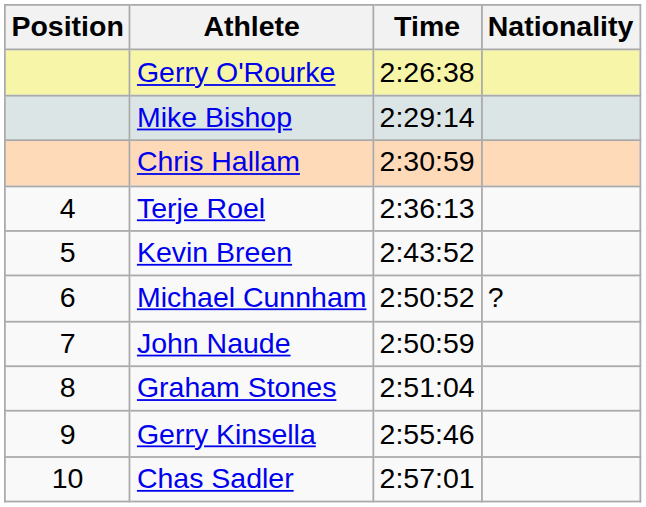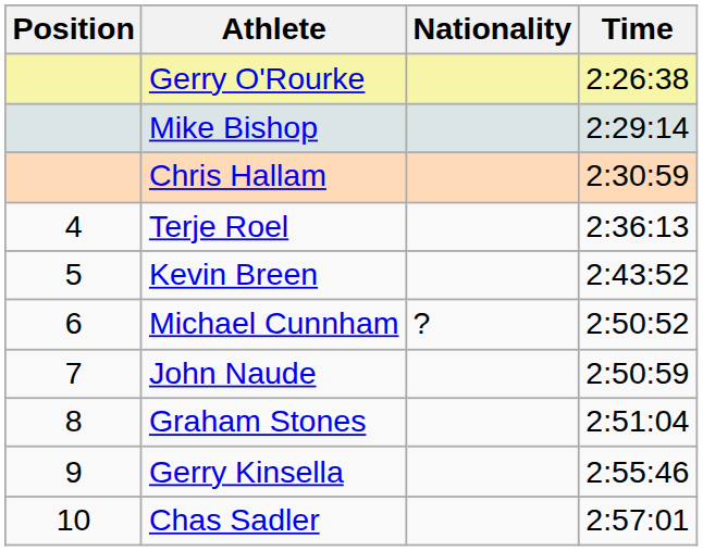 <table class="wikitable sortable">
 <tr>
 <th>Position</th>
 <th>Athlete</th>
+<th>Nationality</th>
 <th>Time</th>
-<th>Nationality</th>
 </tr>
 <tr bgcolor="#F7F6A8">
 <td align=center></td>
 <td><a href='#'>Gerry O'Rourke</a></td>
+<td></td>
 <td>2:26:38</td>
-<td></td>
 </tr>
 <tr bgcolor="#DCE5E5">
 <td align=center></td>
 <td><a href='#'>Mike Bishop</a></td>
+<td></td>
 <td>2:29:14</td>
-<td></td>
 </tr>
 <tr bgcolor="#FFDAB9">
 <td align=center></td>
 <td><a href='#'>Chris Hallam</a></td>
+<td></td>
 <td>2:30:59</td>
-<td></td>
 </tr>
 <tr>
 <td align=center>4</td>
 <td><a href='#'>Terje Roel</a></td>
+<td></td>
 <td>2:36:13</td>
-<td></td>
 </tr>
 <tr>
 <td align=center>5</td>
 <td><a href='#'>Kevin Breen</a></td>
+<td></td>
 <td>2:43:52</td>
-<td></td>
 </tr>
 <tr>
 <td align=center>6</td>
 <td><a href='#'>Michael Cunnham</a></td>
+<td>?</td>
 <td>2:50:52</td>
-<td>?</td>
 </tr>
 <tr>
 <td align=center>7</td>
 <td><a href='#'>John Naude</a></td>
+<td></td>
 <td>2:50:59</td>
-<td></td>
 </tr>
 <tr>
 <td align=center>8</td>
 <td><a href='#'>Graham Stones</a></td>
+<td></td>
 <td>2:51:04</td>
-<td></td>
 </tr>
 <tr>
 <td align=center>9</td>
 <td><a href='#'>Gerry Kinsella</a></td>
+<td></td>
 <td>2:55:46</td>
-<td></td>
 </tr>
 <tr>
 <td align=center>10</td>
 <td><a href='#'>Chas Sadler</a></td>
+<td></td>
 <td>2:57:01</td>
-<td></td>
 </tr>
 </table>
